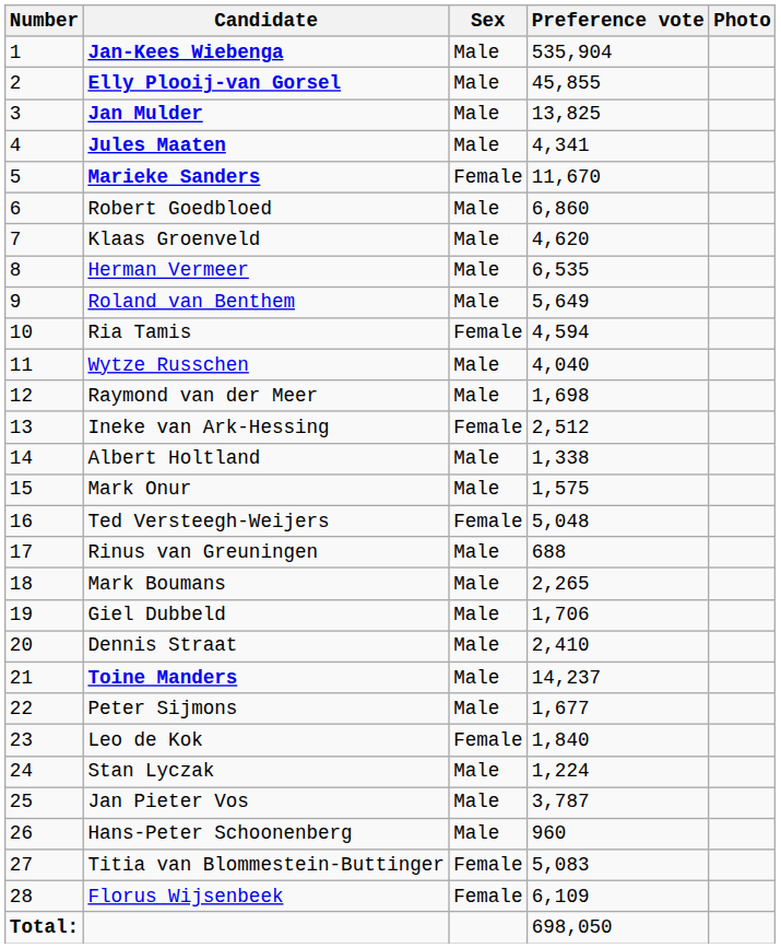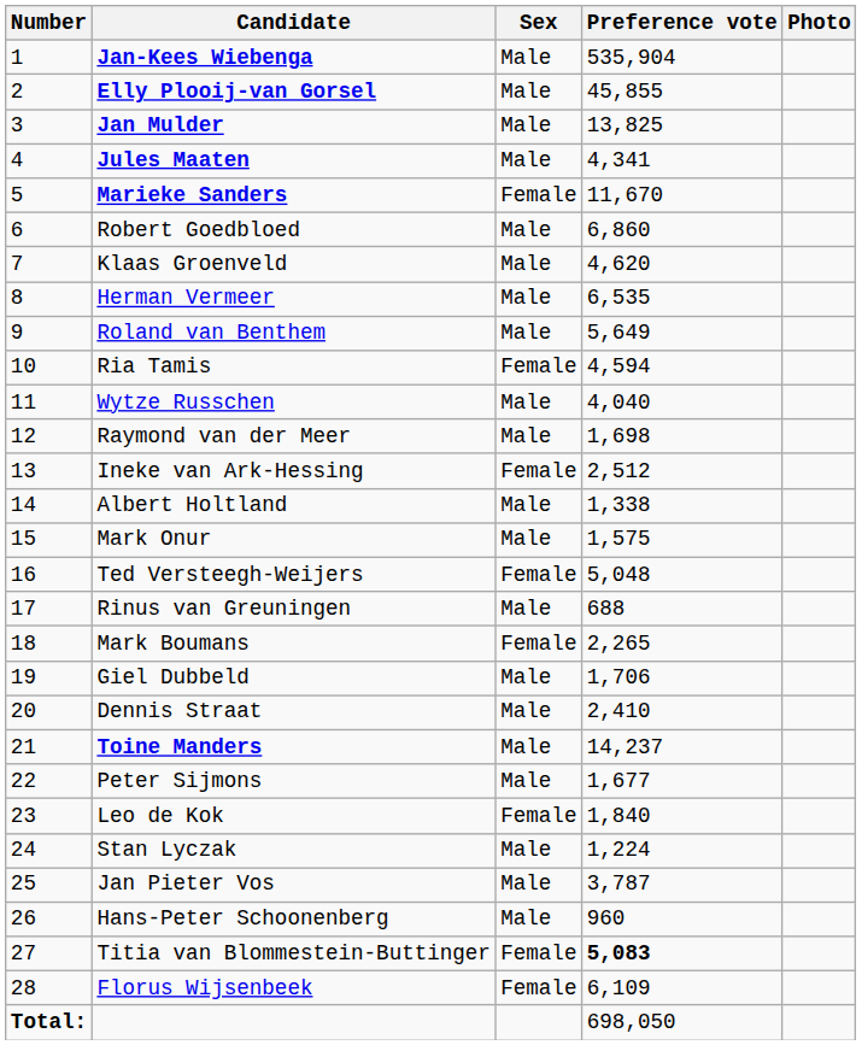 <table class="wikitable vatop">
 <tr>
 <th>Number</th>
 <th>Candidate</th>
 <th>Sex</th>
 <th>Preference vote</th>
 <th>Photo</th>
 </tr>
 <tr>
 <td>1</td>
 <td><strong><a href='#'>Jan-Kees Wiebenga</a></strong></td>
 <td>Male</td>
 <td>535,904</td>
 <td></td>
 </tr>
 <tr>
 <td>2</td>
 <td><strong><a href='#'>Elly Plooij-van Gorsel</a></strong></td>
 <td>Male</td>
 <td>45,855</td>
 <td></td>
 </tr>
 <tr>
 <td>3</td>
 <td><strong><a href='#'>Jan Mulder</a></strong></td>
 <td>Male</td>
 <td>13,825</td>
 <td></td>
 </tr>
 <tr>
 <td>4</td>
 <td><strong><a href='#'>Jules Maaten</a></strong></td>
 <td>Male</td>
 <td>4,341</td>
 <td></td>
 </tr>
 <tr>
 <td>5</td>
 <td><strong><a href='#'>Marieke Sanders</a></strong></td>
 <td>Female</td>
 <td>11,670</td>
 <td></td>
 </tr>
 <tr>
 <td>6</td>
 <td>Robert Goedbloed</td>
 <td>Male</td>
 <td>6,860</td>
 <td></td>
 </tr>
 <tr>
 <td>7</td>
 <td>Klaas Groenveld</td>
 <td>Male</td>
 <td>4,620</td>
 <td></td>
 </tr>
 <tr>
 <td>8</td>
 <td><a href='#'>Herman Vermeer</a></td>
 <td>Male</td>
 <td>6,535</td>
 <td></td>
 </tr>
 <tr>
 <td>9</td>
 <td><a href='#'>Roland van Benthem</a></td>
 <td>Male</td>
 <td>5,649</td>
 <td></td>
 </tr>
 <tr>
 <td>10</td>
 <td>Ria Tamis</td>
 <td>Female</td>
 <td>4,594</td>
 <td></td>
 </tr>
 <tr>
 <td>11</td>
 <td><a href='#'>Wytze Russchen</a></td>
 <td>Male</td>
 <td>4,040</td>
 <td></td>
 </tr>
 <tr>
 <td>12</td>
 <td>Raymond van der Meer</td>
 <td>Male</td>
 <td>1,698</td>
 <td></td>
 </tr>
 <tr>
 <td>13</td>
 <td>Ineke van Ark-Hessing</td>
 <td>Female</td>
 <td>2,512</td>
 <td></td>
 </tr>
 <tr>
 <td>14</td>
 <td>Albert Holtland</td>
 <td>Male</td>
 <td>1,338</td>
 <td></td>
 </tr>
 <tr>
 <td>15</td>
 <td>Mark Onur</td>
 <td>Male</td>
 <td>1,575</td>
 <td></td>
 </tr>
 <tr>
 <td>16</td>
 <td>Ted Versteegh-Weijers</td>
 <td>Female</td>
 <td>5,048</td>
 <td></td>
 </tr>
 <tr>
 <td>17</td>
 <td>Rinus van Greuningen</td>
 <td>Male</td>
 <td>688</td>
 <td></td>
 </tr>
 <tr>
 <td>18</td>
 <td>Mark Boumans</td>
-<td>Male</td>
+<td>Female</td>
 <td>2,265</td>
 <td></td>
 </tr>
 <tr>
 <td>19</td>
 <td>Giel Dubbeld</td>
 <td>Male</td>
 <td>1,706</td>
 <td></td>
 </tr>
 <tr>
 <td>20</td>
 <td>Dennis Straat</td>
 <td>Male</td>
 <td>2,410</td>
 <td></td>
 </tr>
 <tr>
 <td>21</td>
 <td><strong><a href='#'>Toine Manders</a></strong></td>
 <td>Male</td>
 <td>14,237</td>
 <td></td>
 </tr>
 <tr>
 <td>22</td>
 <td>Peter Sijmons</td>
 <td>Male</td>
 <td>1,677</td>
 <td></td>
 </tr>
 <tr>
 <td>23</td>
 <td>Leo de Kok</td>
 <td>Female</td>
 <td>1,840</td>
 <td></td>
 </tr>
 <tr>
 <td>24</td>
 <td>Stan Lyczak</td>
 <td>Male</td>
 <td>1,224</td>
 <td></td>
 </tr>
 <tr>
 <td>25</td>
 <td>Jan Pieter Vos</td>
 <td>Male</td>
 <td>3,787</td>
 <td></td>
 </tr>
 <tr>
 <td>26</td>
 <td>Hans-Peter Schoonenberg</td>
 <td>Male</td>
 <td>960</td>
 <td></td>
 </tr>
 <tr>
 <td>27</td>
 <td>Titia van Blommestein-Buttinger</td>
 <td>Female</td>
-<td>5,083</td>
+<td><strong>5,083</strong></td>
 <td></td>
 </tr>
 <tr>
 <td>28</td>
 <td><a href='#'>Florus Wijsenbeek</a></td>
 <td>Female</td>
 <td>6,109</td>
 <td></td>
 </tr>
 <tr>
 <td><strong>Total:</strong></td>
 <td></td>
 <td></td>
 <td>698,050</td>
 <td></td>
 </tr>
 </table>
